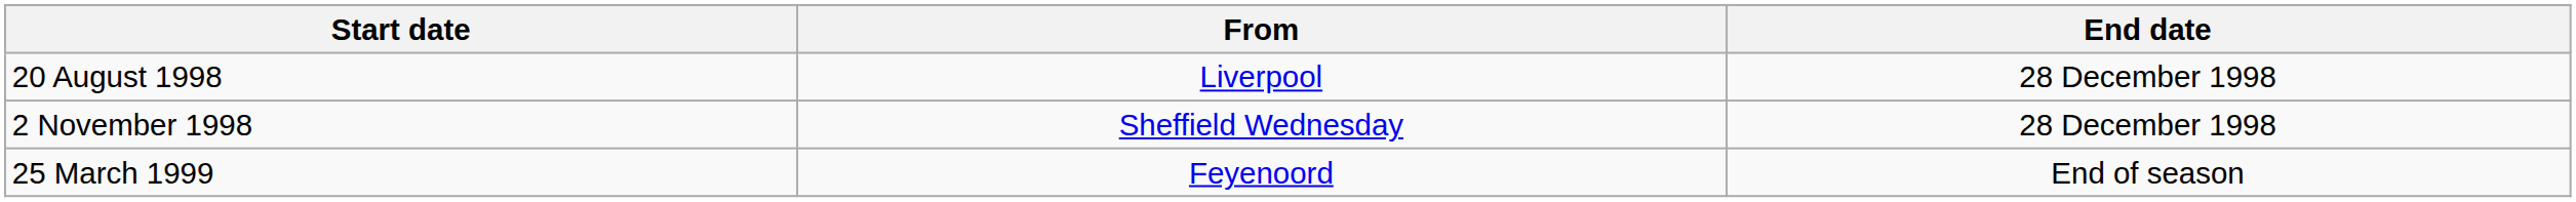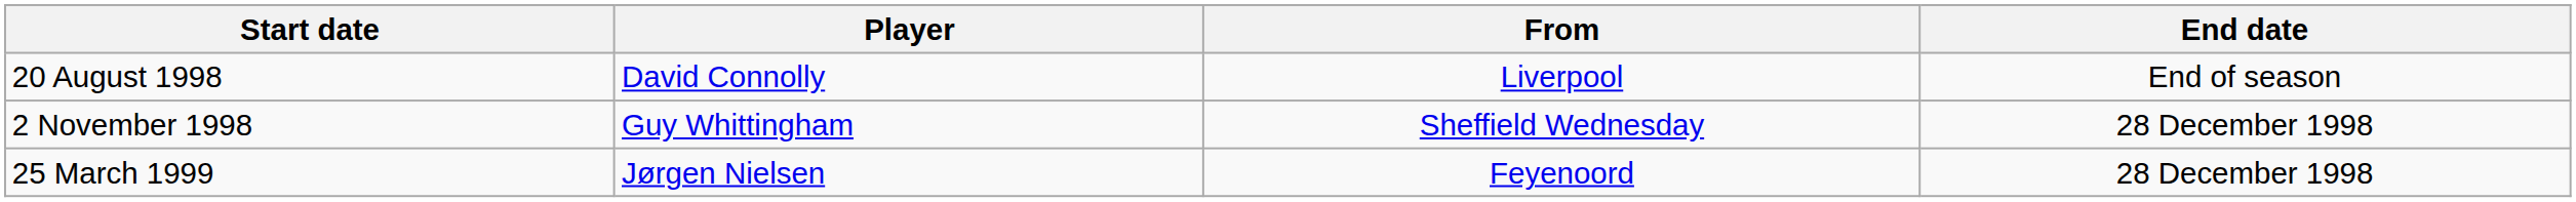 <table class="wikitable" style="text-align:center; font-size:95%;width:65%; text-align:left">
 <tr>
 <th><strong>Start date</strong></th>
+<th><strong>Player</strong></th>
 <th><strong>From</strong></th>
 <th><strong>End date</strong></th>
 </tr>
 <tr --->
 <td>20 August 1998</td>
+<td> <a href='#'>David Connolly</a></td>
 <td align="center"><a href='#'>Liverpool</a></td>
-<td align="center">28 December 1998</td>
+<td align="center">End of season</td>
 </tr>
 <tr --->
 <td>2 November 1998</td>
+<td> <a href='#'>Guy Whittingham</a></td>
 <td align="center"><a href='#'>Sheffield Wednesday</a></td>
 <td align="center">28 December 1998</td>
 </tr>
 <tr --->
 <td>25 March 1999</td>
+<td> <a href='#'>Jørgen Nielsen</a></td>
 <td align="center"> <a href='#'>Feyenoord</a></td>
-<td align="center">End of season</td>
+<td align="center">28 December 1998</td>
 </tr>
 </table>
